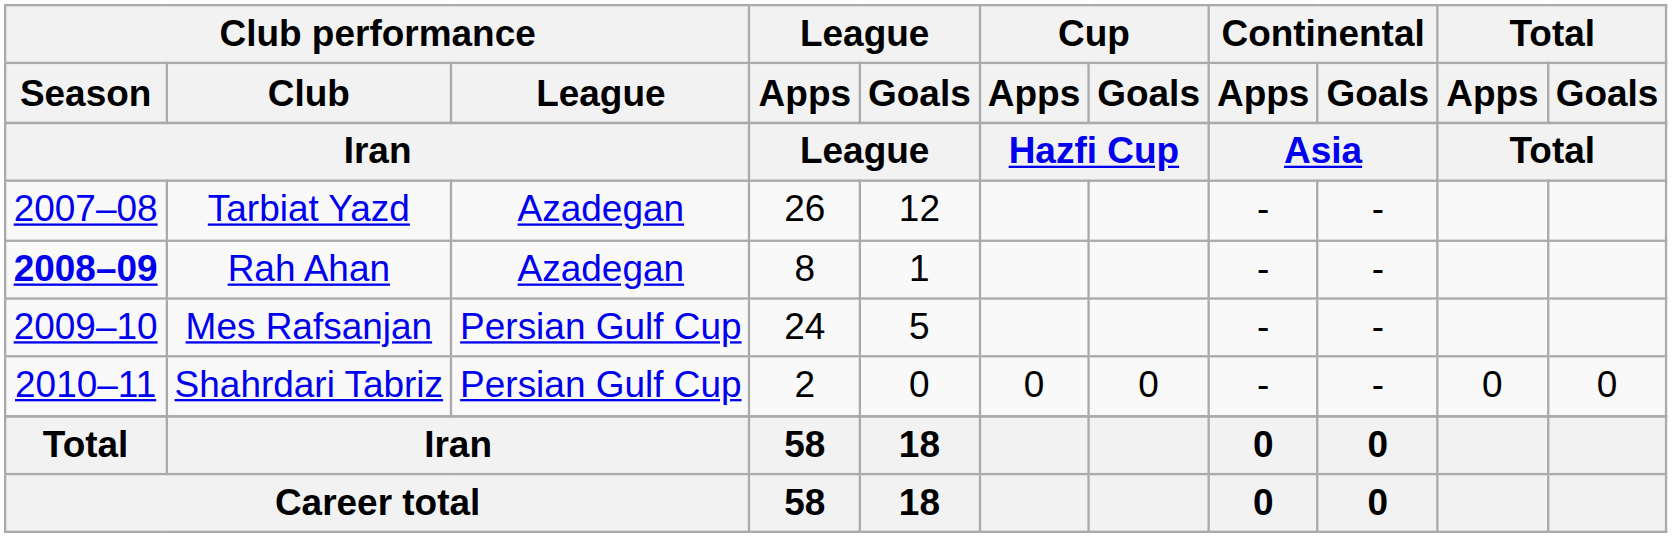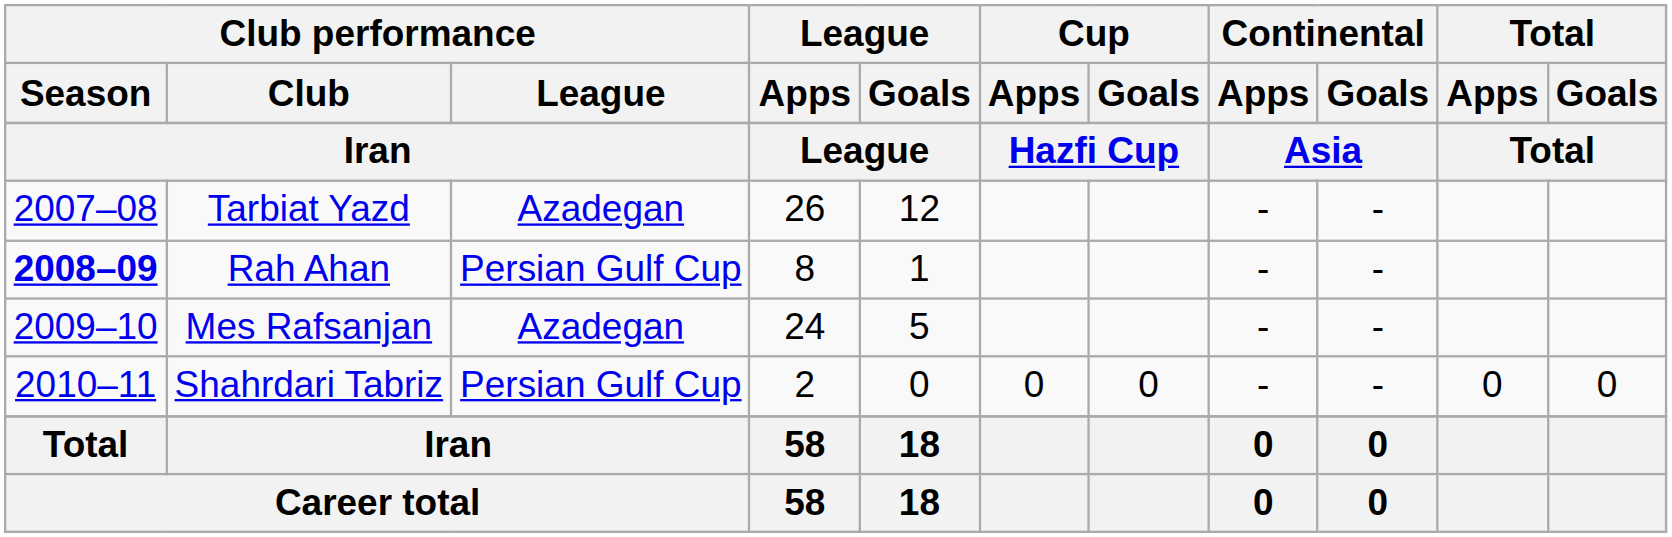 <table class="wikitable" style="text-align:center">
 <tr>
 <th colspan=3>Club performance</th>
 <th colspan=2>League</th>
 <th colspan=2>Cup</th>
 <th colspan=2>Continental</th>
 <th colspan=2>Total</th>
 </tr>
 <tr>
 <th>Season</th>
 <th>Club</th>
 <th>League</th>
 <th>Apps</th>
 <th>Goals</th>
 <th>Apps</th>
 <th>Goals</th>
 <th>Apps</th>
 <th>Goals</th>
 <th>Apps</th>
 <th>Goals</th>
 </tr>
 <tr>
 </tr>
 <tr>
 <th colspan=3>Iran</th>
 <th colspan=2>League</th>
 <th colspan=2><a href='#'>Hazfi Cup</a></th>
 <th colspan=2><a href='#'>Asia</a></th>
 <th colspan=2>Total</th>
 </tr>
 <tr>
 <td><a href='#'>2007–08</a></td>
 <td rowspan="1"><a href='#'>Tarbiat Yazd</a></td>
 <td rowspan="1"><a href='#'>Azadegan</a></td>
 <td>26</td>
 <td>12</td>
 <td></td>
 <td></td>
 <td>-</td>
 <td>-</td>
 <td></td>
 <td></td>
 </tr>
 <tr>
 <td><strong><a href='#'>2008–09</a></strong></td>
 <td rowspan="1"><a href='#'>Rah Ahan</a></td>
-<td rowspan="1"><a href='#'>Azadegan</a></td>
+<td rowspan="1"><a href='#'>Persian Gulf Cup</a></td>
 <td>8</td>
 <td>1</td>
 <td></td>
 <td></td>
 <td>-</td>
 <td>-</td>
 <td></td>
 <td></td>
 </tr>
 <tr>
 <td><a href='#'>2009–10</a></td>
 <td rowspan="1"><a href='#'>Mes Rafsanjan</a></td>
-<td rowspan="1"><a href='#'>Persian Gulf Cup</a></td>
+<td rowspan="1"><a href='#'>Azadegan</a></td>
 <td>24</td>
 <td>5</td>
 <td></td>
 <td></td>
 <td>-</td>
 <td>-</td>
 <td></td>
 <td></td>
 </tr>
 <tr>
 <td><a href='#'>2010–11</a></td>
 <td rowspan="1"><a href='#'>Shahrdari Tabriz</a></td>
 <td rowspan="1"><a href='#'>Persian Gulf Cup</a></td>
 <td>2</td>
 <td>0</td>
 <td>0</td>
 <td>0</td>
 <td>-</td>
 <td>-</td>
 <td>0</td>
 <td>0</td>
 </tr>
 <tr>
 </tr>
 <tr>
 <th rowspan=1>Total</th>
 <th colspan=2>Iran</th>
 <th>58</th>
 <th>18</th>
 <th></th>
 <th></th>
 <th>0</th>
 <th>0</th>
 <th></th>
 <th></th>
 </tr>
 <tr>
 <th colspan=3>Career total</th>
 <th>58</th>
 <th>18</th>
 <th></th>
 <th></th>
 <th>0</th>
 <th>0</th>
 <th></th>
 <th></th>
 </tr>
 </table>
